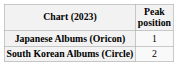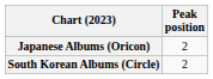 <table class="wikitable sortable plainrowheaders" style="text-align:center">
 <tr>
 <th scope="col">Chart (2023)</th>
 <th scope="col">Peak<br>position</th>
 </tr>
 <tr>
 <th scope="row">Japanese Albums (Oricon)</th>
-<td>1</td>
+<td>2</td>
 </tr>
 <tr>
 <th scope="row">South Korean Albums (Circle)</th>
 <td>2</td>
 </tr>
 </table>
